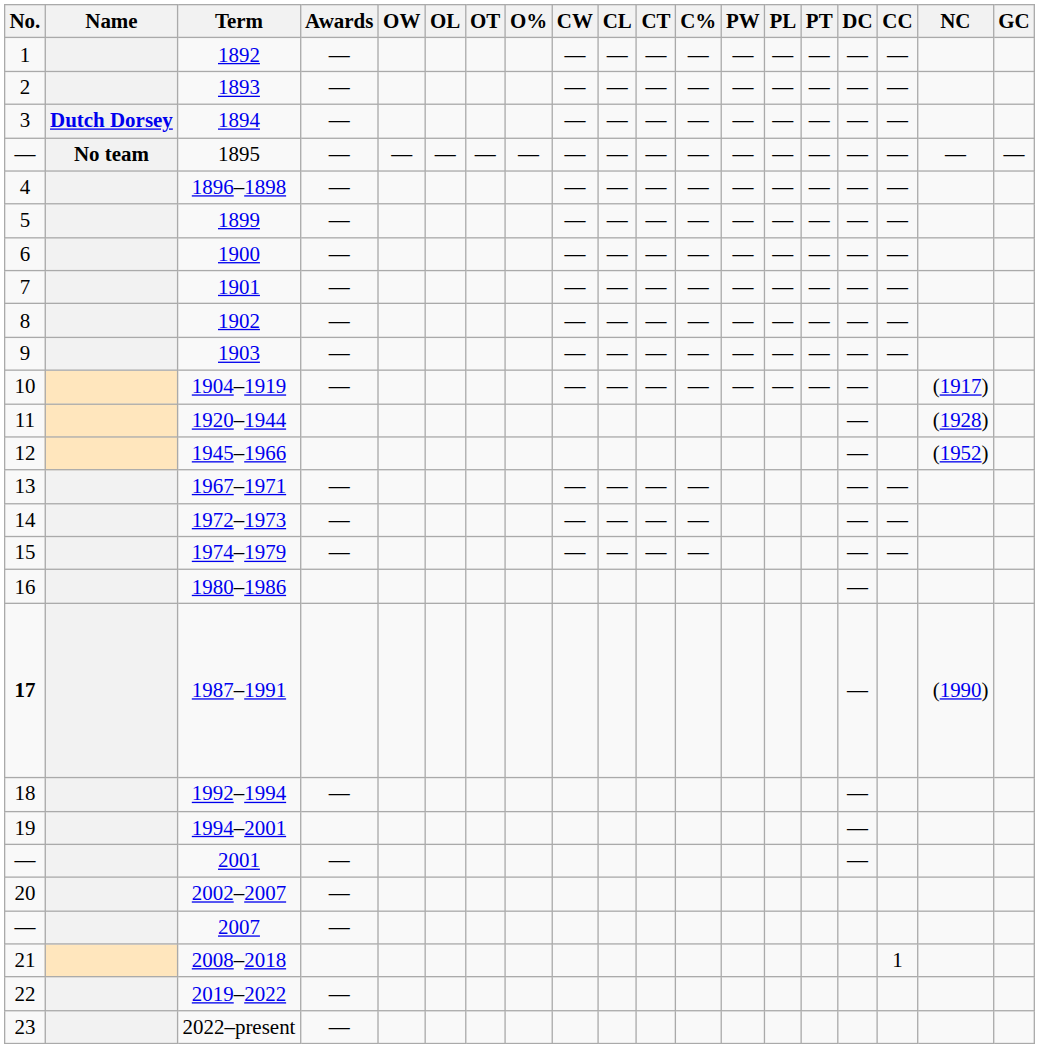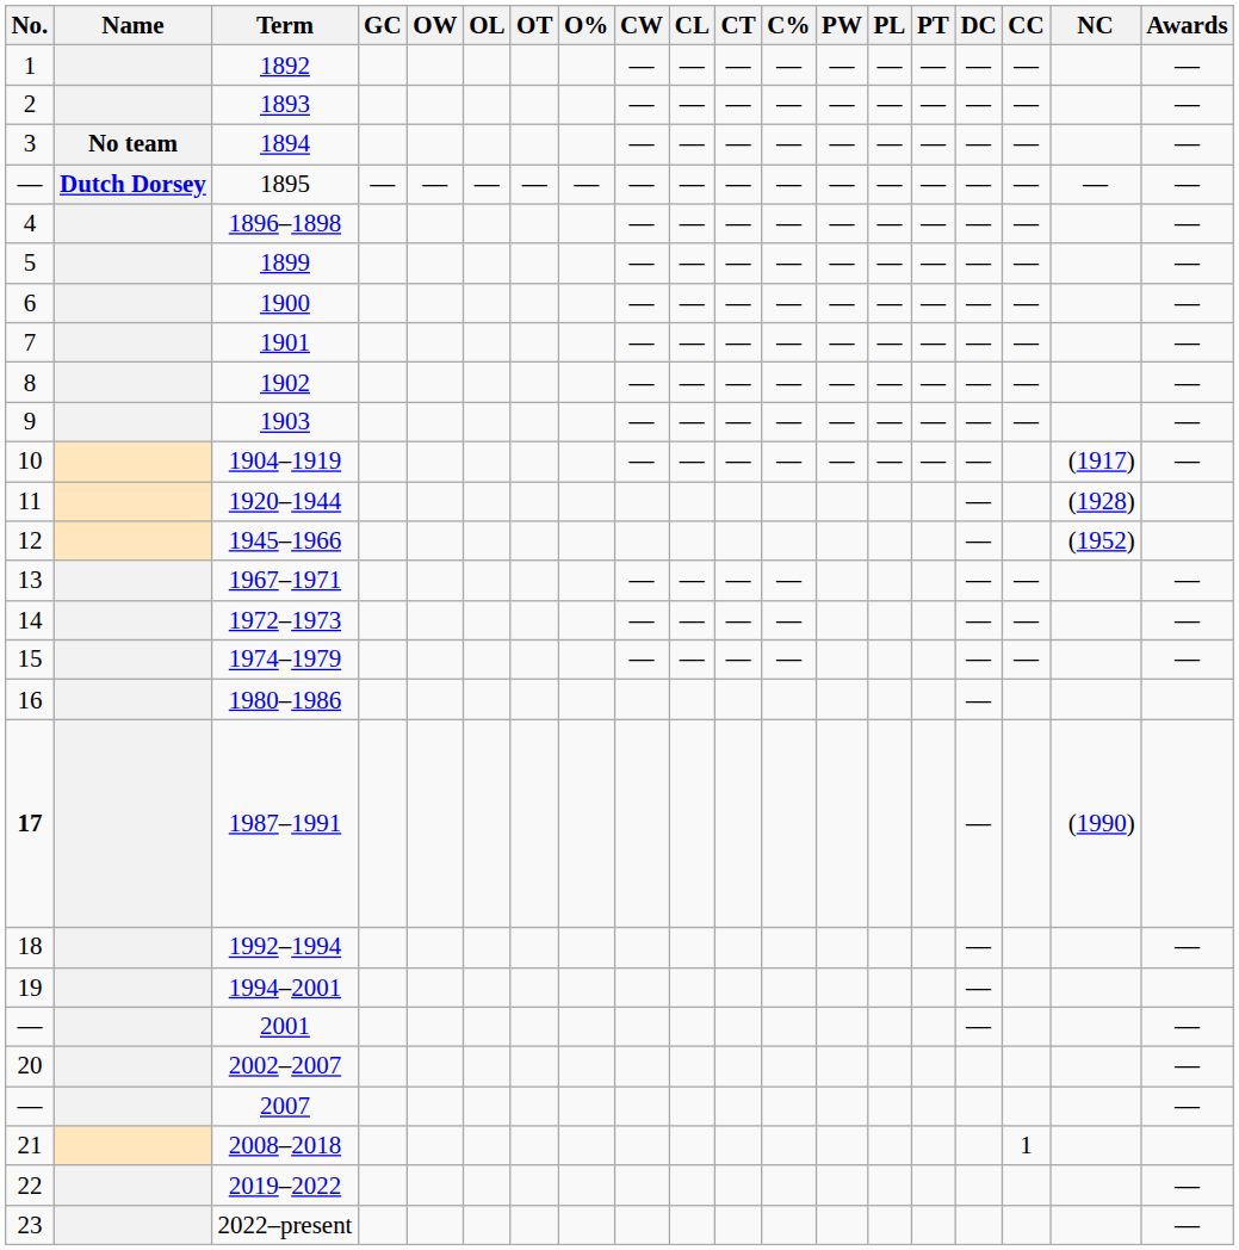 <table class="wikitable sortable" style="text-align:center">
 <tr>
 <th scope="col" class="unsortable">No.</th>
 <th scope="col">Name</th>
 <th scope="col">Term</th>
-<th scope="col" class="unsortable">Awards</th>
+<th scope="col">GC</th>
 <th scope="col">OW</th>
 <th scope="col">OL</th>
 <th scope="col">OT</th>
 <th scope="col">O%</th>
 <th scope="col">CW</th>
 <th scope="col">CL</th>
 <th scope="col">CT</th>
 <th scope="col">C%</th>
 <th scope="col">PW</th>
 <th scope="col">PL</th>
 <th scope="col">PT</th>
 <th scope="col">DC<br></th>
 <th scope="col">CC</th>
 <th scope="col">NC</th>
-<th scope="col">GC</th>
+<th scope="col" class="unsortable">Awards</th>
 </tr>
 <tr>
 <td>1</td>
 <th scope="row"></th>
 <td><a href='#'>1892</a></td>
-<td>—</td>
+<td></td>
 <td></td>
 <td></td>
 <td></td>
 <td></td>
 <td>—</td>
 <td>—</td>
 <td>—</td>
 <td>—</td>
 <td>—</td>
 <td>—</td>
 <td>—</td>
 <td>—</td>
 <td>—</td>
 <td></td>
-<td></td>
+<td>—</td>
 </tr>
 <tr>
 <td>2</td>
 <th scope="row"> </th>
 <td><a href='#'>1893</a></td>
-<td>—</td>
+<td></td>
 <td></td>
 <td></td>
 <td></td>
 <td></td>
 <td>—</td>
 <td>—</td>
 <td>—</td>
 <td>—</td>
 <td>—</td>
 <td>—</td>
 <td>—</td>
 <td>—</td>
 <td>—</td>
 <td></td>
-<td></td>
+<td>—</td>
 </tr>
 <tr>
 <td>3</td>
-<th scope="row"><a href='#'>Dutch Dorsey</a> </th>
+<th scope="row">No team</th>
 <td><a href='#'>1894</a></td>
-<td>—</td>
+<td></td>
 <td></td>
 <td></td>
 <td></td>
 <td></td>
 <td>—</td>
 <td>—</td>
 <td>—</td>
 <td>—</td>
 <td>—</td>
 <td>—</td>
 <td>—</td>
 <td>—</td>
 <td>—</td>
 <td></td>
-<td></td>
+<td>—</td>
 </tr>
 <tr>
 <td>—</td>
-<th scope="row">No team</th>
+<th scope="row"><a href='#'>Dutch Dorsey</a> </th>
 <td>1895</td>
 <td>—</td>
 <td>—</td>
 <td>—</td>
 <td>—</td>
 <td>—</td>
 <td>—</td>
 <td>—</td>
 <td>—</td>
 <td>—</td>
 <td>—</td>
 <td>—</td>
 <td>—</td>
 <td>—</td>
 <td>—</td>
 <td>—</td>
 <td>—</td>
 </tr>
 <tr>
 <td>4</td>
 <th scope="row"> </th>
 <td><a href='#'>1896</a>–<a href='#'>1898</a></td>
-<td>—</td>
+<td> </td>
 <td></td>
 <td></td>
 <td></td>
 <td></td>
 <td>—</td>
 <td>—</td>
 <td>—</td>
 <td>—</td>
 <td>—</td>
 <td>—</td>
 <td>—</td>
 <td>—</td>
 <td>—</td>
 <td></td>
-<td> </td>
+<td>—</td>
 </tr>
 <tr>
 <td>5</td>
 <th scope="row"> </th>
 <td><a href='#'>1899</a></td>
-<td>—</td>
+<td></td>
 <td></td>
 <td></td>
 <td></td>
 <td></td>
 <td>—</td>
 <td>—</td>
 <td>—</td>
 <td>—</td>
 <td>—</td>
 <td>—</td>
 <td>—</td>
 <td>—</td>
 <td>—</td>
 <td></td>
-<td></td>
+<td>—</td>
 </tr>
 <tr>
 <td>6</td>
 <th scope="row"> </th>
 <td><a href='#'>1900</a></td>
-<td>—</td>
+<td></td>
 <td></td>
 <td></td>
 <td></td>
 <td></td>
 <td>—</td>
 <td>—</td>
 <td>—</td>
 <td>—</td>
 <td>—</td>
 <td>—</td>
 <td>—</td>
 <td>—</td>
 <td>—</td>
 <td></td>
-<td></td>
+<td>—</td>
 </tr>
 <tr>
 <td>7</td>
 <th scope="row"> </th>
 <td><a href='#'>1901</a></td>
-<td>—</td>
+<td></td>
 <td></td>
 <td></td>
 <td></td>
 <td></td>
 <td>—</td>
 <td>—</td>
 <td>—</td>
 <td>—</td>
 <td>—</td>
 <td>—</td>
 <td>—</td>
 <td>—</td>
 <td>—</td>
 <td></td>
-<td></td>
+<td>—</td>
 </tr>
 <tr>
 <td>8</td>
 <th scope="row"> </th>
 <td><a href='#'>1902</a></td>
-<td>—</td>
+<td></td>
 <td></td>
 <td></td>
 <td></td>
 <td></td>
 <td>—</td>
 <td>—</td>
 <td>—</td>
 <td>—</td>
 <td>—</td>
 <td>—</td>
 <td>—</td>
 <td>—</td>
 <td>—</td>
 <td></td>
-<td></td>
+<td>—</td>
 </tr>
 <tr>
 <td>9</td>
 <th scope="row"> </th>
 <td><a href='#'>1903</a></td>
-<td>—</td>
+<td></td>
 <td></td>
 <td></td>
 <td></td>
 <td></td>
 <td>—</td>
 <td>—</td>
 <td>—</td>
 <td>—</td>
 <td>—</td>
 <td>—</td>
 <td>—</td>
 <td>—</td>
 <td>—</td>
 <td></td>
-<td></td>
+<td>—</td>
 </tr>
 <tr>
 <td>10</td>
 <td scope="row" align="center" bgcolor=#FFE6BD><strong></strong><sup></sup></td>
 <td><a href='#'>1904</a>–<a href='#'>1919</a></td>
-<td>—</td>
+<td></td>
 <td></td>
 <td></td>
 <td></td>
 <td></td>
 <td>—</td>
 <td>—</td>
 <td>—</td>
 <td>—</td>
 <td>—</td>
 <td>—</td>
 <td>—</td>
 <td>—</td>
 <td> </td>
 <td>  (<a href='#'>1917</a>)</td>
-<td></td>
+<td>—</td>
 </tr>
 <tr>
 <td>11</td>
 <td scope="row" align="center" bgcolor=#FFE6BD><strong></strong><sup></sup></td>
 <td><a href='#'>1920</a>–<a href='#'>1944</a></td>
-<td><br></td>
+<td></td>
 <td></td>
 <td></td>
 <td></td>
 <td></td>
 <td></td>
 <td></td>
 <td></td>
 <td></td>
 <td></td>
 <td></td>
 <td></td>
 <td>—</td>
 <td></td>
 <td>  (<a href='#'>1928</a>)</td>
-<td></td>
+<td><br></td>
 </tr>
 <tr>
 <td>12</td>
 <td scope="row" align="center" bgcolor=#FFE6BD><strong></strong><sup></sup></td>
 <td><a href='#'>1945</a>–<a href='#'>1966</a></td>
 <td></td>
 <td></td>
 <td></td>
 <td></td>
 <td></td>
 <td></td>
 <td></td>
 <td></td>
 <td></td>
 <td></td>
 <td></td>
 <td></td>
 <td>—</td>
 <td></td>
 <td>  (<a href='#'>1952</a>)</td>
 <td></td>
 </tr>
 <tr>
 <td>13</td>
 <th scope="row"></th>
 <td><a href='#'>1967</a>–<a href='#'>1971</a></td>
-<td>—</td>
+<td></td>
 <td></td>
 <td></td>
 <td></td>
 <td></td>
 <td>—</td>
 <td>—</td>
 <td>—</td>
 <td>—</td>
 <td></td>
 <td></td>
 <td></td>
 <td>—</td>
 <td>—</td>
 <td></td>
-<td></td>
+<td>—</td>
 </tr>
 <tr>
 <td>14</td>
 <th scope="row"></th>
 <td><a href='#'>1972</a>–<a href='#'>1973</a></td>
-<td>—</td>
+<td></td>
 <td></td>
 <td></td>
 <td></td>
 <td></td>
 <td>—</td>
 <td>—</td>
 <td>—</td>
 <td>—</td>
 <td></td>
 <td></td>
 <td></td>
 <td>—</td>
 <td>—</td>
 <td></td>
-<td></td>
+<td>—</td>
 </tr>
 <tr>
 <td>15</td>
 <th scope="row"></th>
 <td><a href='#'>1974</a>–<a href='#'>1979</a></td>
-<td>—</td>
+<td></td>
 <td></td>
 <td></td>
 <td></td>
 <td></td>
 <td>—</td>
 <td>—</td>
 <td>—</td>
 <td>—</td>
 <td></td>
 <td></td>
 <td></td>
 <td>—</td>
 <td>—</td>
 <td></td>
-<td></td>
+<td>—</td>
 </tr>
 <tr>
 <td>16</td>
 <th scope="row"></th>
 <td><a href='#'>1980</a>–<a href='#'>1986</a></td>
 <td></td>
 <td></td>
 <td></td>
 <td></td>
 <td></td>
 <td></td>
 <td></td>
 <td></td>
 <td></td>
 <td></td>
 <td></td>
 <td></td>
 <td>—</td>
 <td></td>
 <td></td>
 <td></td>
 </tr>
 <tr>
 <td><strong>17</strong></td>
 <th scope="row"></th>
 <td><a href='#'>1987</a>–<a href='#'>1991</a></td>
-<td><br><br><br><br><br><br><br></td>
+<td></td>
 <td></td>
 <td></td>
 <td></td>
 <td></td>
 <td></td>
 <td></td>
 <td></td>
 <td></td>
 <td></td>
 <td></td>
 <td></td>
 <td>—</td>
 <td></td>
 <td>  (<a href='#'>1990</a>)</td>
-<td></td>
+<td><br><br><br><br><br><br><br></td>
 </tr>
 <tr>
 <td>18</td>
 <th scope="row"> </th>
 <td><a href='#'>1992</a>–<a href='#'>1994</a></td>
-<td>—</td>
+<td></td>
 <td></td>
 <td></td>
 <td></td>
 <td></td>
 <td></td>
 <td></td>
 <td></td>
 <td></td>
 <td></td>
 <td></td>
 <td></td>
 <td>—</td>
 <td></td>
 <td></td>
-<td></td>
+<td>—</td>
 </tr>
 <tr>
 <td>19</td>
 <th scope="row"> </th>
 <td><a href='#'>1994</a>–<a href='#'>2001</a></td>
-<td><br></td>
+<td></td>
 <td></td>
 <td></td>
 <td></td>
 <td></td>
 <td></td>
 <td></td>
 <td></td>
 <td></td>
 <td></td>
 <td></td>
 <td></td>
 <td>—</td>
 <td></td>
 <td></td>
-<td></td>
+<td><br></td>
 </tr>
 <tr>
 <td>—</td>
 <th scope="row"> </th>
 <td><a href='#'>2001</a></td>
-<td>—</td>
+<td></td>
 <td></td>
 <td></td>
 <td></td>
 <td></td>
 <td></td>
 <td></td>
 <td></td>
 <td></td>
 <td></td>
 <td></td>
 <td></td>
 <td>—</td>
 <td></td>
 <td></td>
-<td></td>
+<td>—</td>
 </tr>
 <tr>
 <td>20</td>
 <th scope="row"> </th>
 <td><a href='#'>2002</a>–<a href='#'>2007</a></td>
-<td>—</td>
 <td></td>
 <td></td>
 <td></td>
 <td></td>
 <td></td>
 <td></td>
 <td></td>
 <td></td>
 <td></td>
 <td></td>
 <td></td>
 <td></td>
 <td></td>
 <td></td>
 <td></td>
+<td>—</td>
 </tr>
 <tr>
 <td>—</td>
 <th scope="row"> </th>
 <td><a href='#'>2007</a></td>
-<td>—</td>
 <td></td>
 <td></td>
 <td></td>
 <td></td>
 <td></td>
 <td></td>
 <td></td>
 <td></td>
 <td></td>
 <td></td>
 <td></td>
 <td></td>
 <td></td>
 <td></td>
 <td></td>
+<td>—</td>
 </tr>
 <tr>
 <td>21</td>
 <td scope="row" align="center" bgcolor=#FFE6BD><strong></strong><sup></sup></td>
 <td><a href='#'>2008</a>–<a href='#'>2018</a></td>
 <td></td>
 <td></td>
 <td></td>
 <td></td>
 <td></td>
 <td></td>
 <td></td>
 <td></td>
 <td></td>
 <td></td>
 <td></td>
 <td></td>
 <td></td>
 <td>1</td>
 <td></td>
 <td></td>
 </tr>
 <tr>
 <td>22</td>
 <th scope="row"> </th>
 <td><a href='#'>2019</a>–<a href='#'>2022</a></td>
-<td>—</td>
 <td></td>
 <td></td>
 <td></td>
 <td></td>
 <td></td>
 <td></td>
 <td></td>
 <td></td>
 <td></td>
 <td></td>
 <td></td>
 <td></td>
 <td></td>
 <td></td>
 <td></td>
+<td>—</td>
 </tr>
 <tr>
 <td>23</td>
 <th scope="row"> </th>
 <td>2022–present</td>
-<td>—</td>
 <td></td>
 <td></td>
 <td></td>
 <td></td>
 <td></td>
 <td></td>
 <td></td>
 <td></td>
 <td></td>
 <td></td>
 <td></td>
 <td></td>
 <td></td>
 <td></td>
 <td></td>
+<td>—</td>
 </tr>
 </table>
